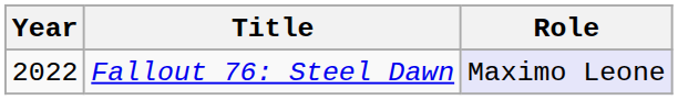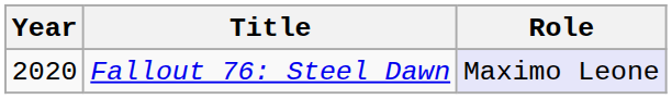 <table class="wikitable">
 <tr>
 <th>Year</th>
 <th>Title</th>
 <th>Role</th>
 </tr>
 <tr>
-<td>2022</td>
+<td>2020</td>
 <td><em><a href='#'>Fallout 76: Steel Dawn</a></em></td>
 <td style="background: lavender;">Maximo Leone</td>
 </tr>
 </table>
